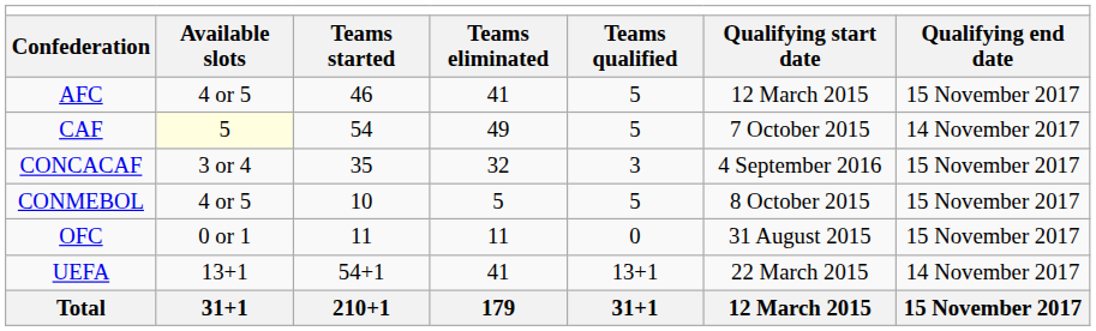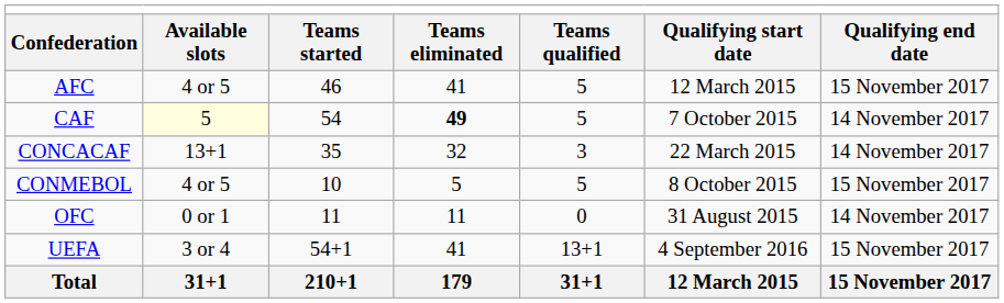 <table class="wikitable" style="text-align: center;">
 <tr>
 <td colspan=10 bgcolor=white></td>
 </tr>
 <tr>
 <th width=100>Confederation</th>
 <th width=90>Available slots </th>
 <th width=90>Teams started</th>
 <th width=90>Teams eliminated</th>
 <th width=90>Teams qualified</th>
 <th width=130>Qualifying start date</th>
 <th width=130>Qualifying end date</th>
 </tr>
 <tr>
 <td><a href='#'>AFC</a></td>
 <td>4 or 5</td>
 <td>46</td>
 <td>41</td>
 <td>5</td>
 <td>12 March 2015</td>
 <td>15 November 2017</td>
 </tr>
 <tr>
 <td><a href='#'>CAF</a></td>
 <td style="background: lightyellow;">5</td>
 <td>54</td>
-<td>49</td>
+<td><strong>49</strong></td>
 <td>5</td>
 <td>7 October 2015</td>
 <td>14 November 2017</td>
 </tr>
 <tr>
 <td><a href='#'>CONCACAF</a></td>
-<td>3 or 4</td>
+<td>13+1</td>
 <td>35</td>
 <td>32</td>
 <td>3</td>
-<td>4 September 2016</td>
-<td>15 November 2017</td>
+<td>22 March 2015</td>
+<td>14 November 2017</td>
 </tr>
 <tr>
 <td><a href='#'>CONMEBOL</a></td>
 <td>4 or 5</td>
 <td>10</td>
 <td>5</td>
 <td>5</td>
 <td>8 October 2015</td>
 <td>15 November 2017</td>
 </tr>
 <tr>
 <td><a href='#'>OFC</a></td>
 <td>0 or 1</td>
 <td>11</td>
 <td>11</td>
 <td>0</td>
 <td>31 August 2015</td>
-<td>15 November 2017</td>
+<td>14 November 2017</td>
 </tr>
 <tr>
 <td><a href='#'>UEFA</a></td>
-<td>13+1</td>
+<td>3 or 4</td>
 <td>54+1</td>
 <td>41</td>
 <td>13+1</td>
-<td>22 March 2015</td>
-<td>14 November 2017</td>
+<td>4 September 2016</td>
+<td>15 November 2017</td>
 </tr>
 <tr>
 <th>Total</th>
 <th>31+1</th>
 <th>210+1</th>
 <th>179</th>
 <th>31+1</th>
 <th>12 March 2015</th>
 <th>15 November 2017</th>
 </tr>
 </table>
